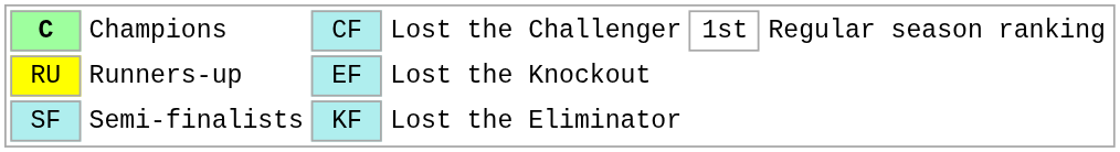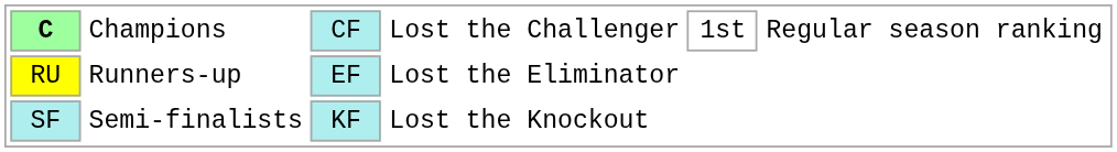 <table cellpadding=2 style="border:1px solid DarkGray; font-size:100%">
 <tr>
 <td bgcolor="9EFF9E" style="border:1px solid DarkGray; width: 30px" align=center><strong>C</strong></td>
 <td>Champions</td>
 <td bgcolor="#afeeee" style="border:1px solid DarkGray; width: 30px" align=center>CF</td>
 <td>Lost the Challenger</td>
 <td style="border:1px solid DarkGray; width: 30px" align=center>1st</td>
 <td>Regular season ranking</td>
 </tr>
 <tr>
 <td bgcolor="yellow" style="border:1px solid DarkGray; width: 30px" align=center>RU</td>
 <td>Runners-up</td>
 <td bgcolor="#afeeee" style="border:1px solid DarkGray; width: 30px" align=center>EF</td>
-<td>Lost the Knockout</td>
+<td>Lost the Eliminator</td>
 </tr>
 <tr>
 <td bgcolor="#afeeee" style="border:1px solid DarkGray; width: 30px" align=center>SF</td>
 <td>Semi-finalists</td>
 <td bgcolor="#afeeee" style="border:1px solid DarkGray; width: 30px" align=center>KF</td>
-<td>Lost the Eliminator</td>
+<td>Lost the Knockout</td>
 </tr>
 </table>
